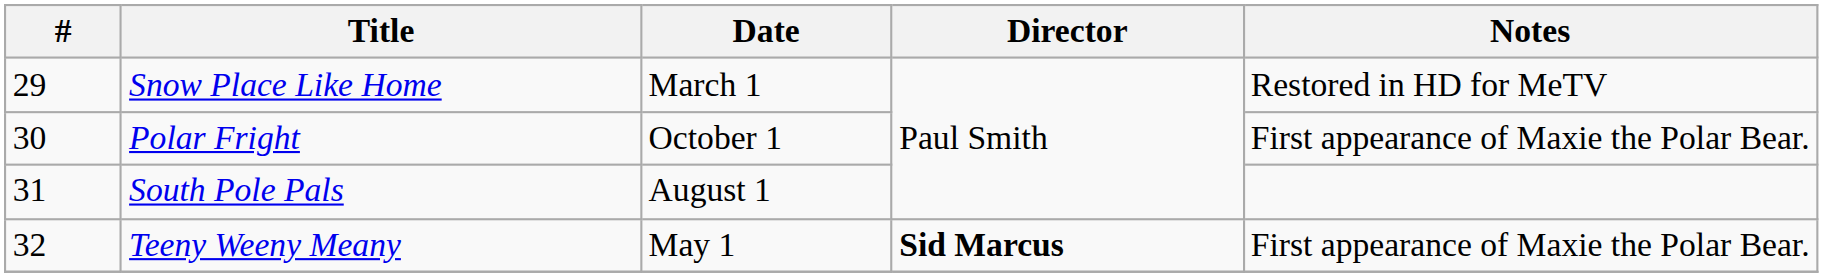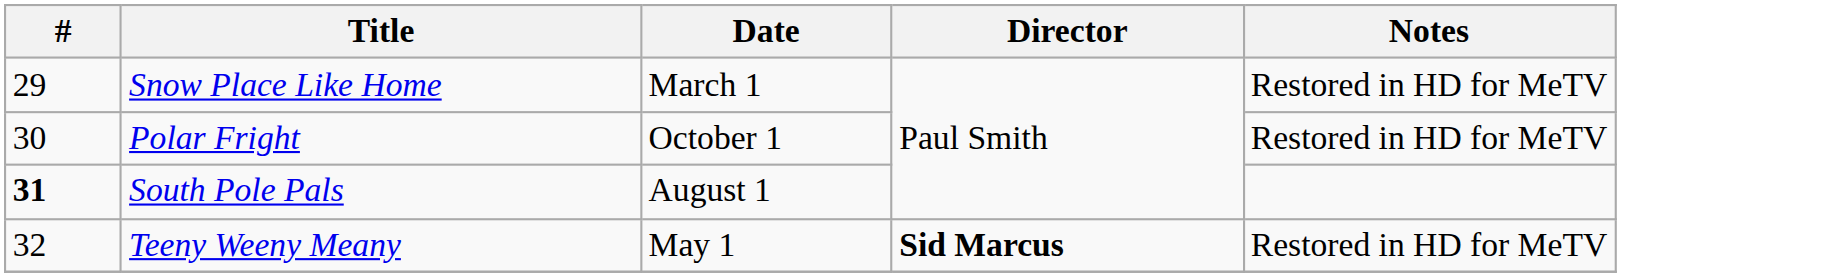 <table class="wikitable">
 <tr>
 <th style="width:3em">#</th>
 <th style="width:15em">Title</th>
 <th style="width:7em">Date</th>
 <th style="width:10em">Director</th>
 <th>Notes</th>
 </tr>
 <tr>
 <td>29</td>
 <td><em><a href='#'>Snow Place Like Home</a></em></td>
 <td>March 1</td>
 <td rowspan=3>Paul Smith</td>
 <td>Restored in HD for MeTV</td>
 </tr>
 <tr>
 <td>30</td>
 <td><em><a href='#'>Polar Fright</a></em></td>
 <td>October 1</td>
-<td>First appearance of Maxie the Polar Bear.</td>
+<td>Restored in HD for MeTV</td>
 </tr>
 <tr>
-<td>31</td>
+<td><strong>31</strong></td>
 <td><em><a href='#'>South Pole Pals</a></em></td>
 <td>August 1</td>
 <td></td>
 </tr>
 <tr>
 <td>32</td>
 <td><em><a href='#'>Teeny Weeny Meany</a></em></td>
 <td>May 1</td>
 <td><strong>Sid Marcus</strong></td>
-<td>First appearance of Maxie the Polar Bear.</td>
+<td>Restored in HD for MeTV</td>
 </tr>
 <tr>
 </tr>
 </table>
